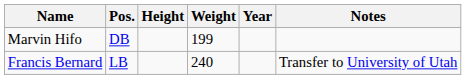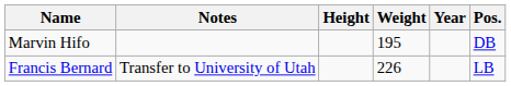 <table class="wikitable sortable" border="4">
 <tr>
 <th>Name</th>
-<th>Pos.</th>
+<th>Notes</th>
 <th>Height</th>
 <th>Weight</th>
 <th>Year</th>
-<th>Notes</th>
+<th>Pos.</th>
 </tr>
 <tr>
 <td>Marvin Hifo</td>
-<td><a href='#'>DB</a></td>
-<td></td>
-<td>199</td>
 <td></td>
 <td></td>
+<td>195</td>
+<td></td>
+<td><a href='#'>DB</a></td>
 </tr>
 <tr>
 <td><a href='#'>Francis Bernard</a></td>
+<td>Transfer to <a href='#'>University of Utah</a></td>
+<td></td>
+<td>226</td>
+<td></td>
 <td><a href='#'>LB</a></td>
-<td></td>
-<td>240</td>
-<td></td>
-<td>Transfer to <a href='#'>University of Utah</a></td>
 </tr>
 </table>
